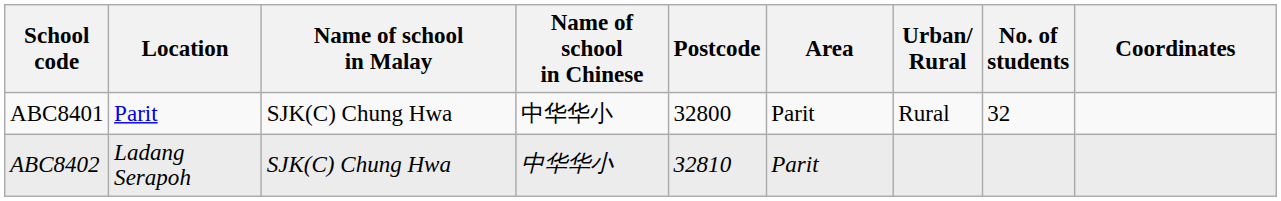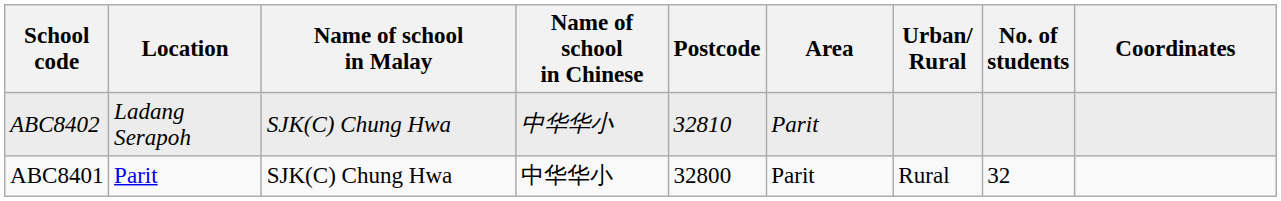 <table class="wikitable sortable" style="width:100%">
 <tr>
 <th style="width:8%">School<br>code</th>
 <th style="width:12%">Location</th>
 <th style="width:20%">Name of school<br>in Malay</th>
 <th style="width:12%">Name of school<br>in Chinese</th>
 <th style="width:7%">Postcode</th>
 <th style="width:10%">Area</th>
 <th style="width:7%">Urban/<br>Rural</th>
 <th style="width:6%">No. of<br>students</th>
 <th style="width:18% white-space: nowrap;">Coordinates</th>
 </tr>
+<tr style="background: #ECECEC;"|>
+<td><em>ABC8402</em></td>
+<td><em>Ladang Serapoh</em></td>
+<td><em>SJK(C) Chung Hwa</em></td>
+<td><em>中华华小</em></td>
+<td><em>32810</em></td>
+<td><em>Parit</em></td>
+<td></td>
+<td></td>
+<td></td>
+</tr>
 <tr>
 <td>ABC8401</td>
 <td><a href='#'>Parit</a></td>
 <td>SJK(C) Chung Hwa</td>
 <td>中华华小</td>
 <td>32800</td>
 <td>Parit</td>
 <td>Rural</td>
 <td>32</td>
 <td></td>
 </tr>
-<tr style="background: #ECECEC;"|>
-<td><em>ABC8402</em></td>
-<td><em>Ladang Serapoh</em></td>
-<td><em>SJK(C) Chung Hwa</em></td>
-<td><em>中华华小</em></td>
-<td><em>32810</em></td>
-<td><em>Parit</em></td>
-<td></td>
-<td></td>
-<td></td>
-</tr>
 </table>
